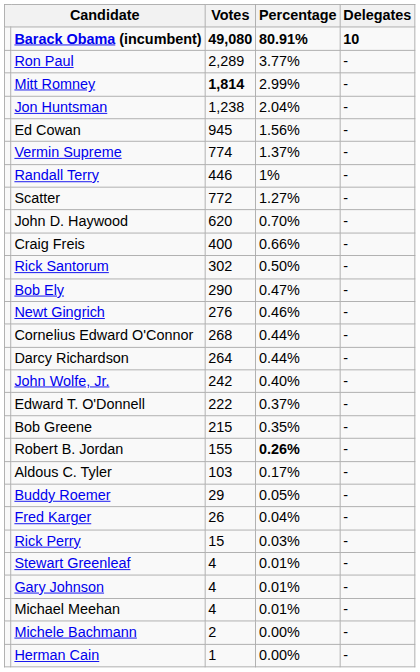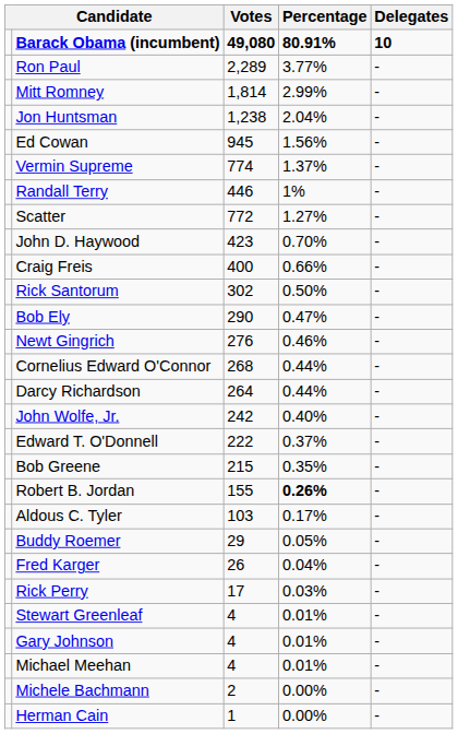 <table class="wikitable sortable">
 <tr valign=bottom>
 <th colspan=2>Candidate</th>
 <th>Votes</th>
 <th>Percentage</th>
 <th>Delegates</th>
 </tr>
 <tr>
 <td></td>
 <td><strong><a href='#'>Barack Obama</a></strong> <strong>(incumbent)</strong></td>
 <td><strong>49,080</strong></td>
 <td><strong>80.91%</strong></td>
 <td><strong>10</strong></td>
 </tr>
 <tr>
 <td></td>
 <td><a href='#'>Ron Paul</a></td>
 <td>2,289</td>
 <td>3.77%</td>
 <td>-</td>
 </tr>
 <tr>
 <td></td>
 <td><a href='#'>Mitt Romney</a></td>
-<td><strong>1,814</strong></td>
+<td>1,814</td>
 <td>2.99%</td>
 <td>-</td>
 </tr>
 <tr>
 <td></td>
 <td><a href='#'>Jon Huntsman</a></td>
 <td>1,238</td>
 <td>2.04%</td>
 <td>-</td>
 </tr>
 <tr>
 <td></td>
 <td>Ed Cowan</td>
 <td>945</td>
 <td>1.56%</td>
 <td>-</td>
 </tr>
 <tr>
 <td></td>
 <td><a href='#'>Vermin Supreme</a></td>
 <td>774</td>
 <td>1.37%</td>
 <td>-</td>
 </tr>
 <tr>
 <td></td>
 <td><a href='#'>Randall Terry</a></td>
 <td>446</td>
 <td>1%</td>
 <td>-</td>
 </tr>
 <tr>
 <td></td>
 <td>Scatter</td>
 <td>772</td>
 <td>1.27%</td>
 <td>-</td>
 </tr>
 <tr>
 <td></td>
 <td>John D. Haywood</td>
-<td>620</td>
+<td>423</td>
 <td>0.70%</td>
 <td>-</td>
 </tr>
 <tr>
 <td></td>
 <td>Craig Freis</td>
 <td>400</td>
 <td>0.66%</td>
 <td>-</td>
 </tr>
 <tr>
 <td></td>
 <td><a href='#'>Rick Santorum</a></td>
 <td>302</td>
 <td>0.50%</td>
 <td>-</td>
 </tr>
 <tr>
 <td></td>
 <td><a href='#'>Bob Ely</a></td>
 <td>290</td>
 <td>0.47%</td>
 <td>-</td>
 </tr>
 <tr>
 <td></td>
 <td><a href='#'>Newt Gingrich</a></td>
 <td>276</td>
 <td>0.46%</td>
 <td>-</td>
 </tr>
 <tr>
 <td></td>
 <td>Cornelius Edward O'Connor</td>
 <td>268</td>
 <td>0.44%</td>
 <td>-</td>
 </tr>
 <tr>
 <td></td>
 <td>Darcy Richardson</td>
 <td>264</td>
 <td>0.44%</td>
 <td>-</td>
 </tr>
 <tr>
 <td></td>
 <td><a href='#'>John Wolfe, Jr.</a></td>
 <td>242</td>
 <td>0.40%</td>
 <td>-</td>
 </tr>
 <tr>
 <td></td>
 <td>Edward T. O'Donnell</td>
 <td>222</td>
 <td>0.37%</td>
 <td>-</td>
 </tr>
 <tr>
 <td></td>
 <td>Bob Greene</td>
 <td>215</td>
 <td>0.35%</td>
 <td>-</td>
 </tr>
 <tr>
 <td></td>
 <td>Robert B. Jordan</td>
 <td>155</td>
 <td><strong>0.26%</strong></td>
 <td>-</td>
 </tr>
 <tr>
 <td></td>
 <td>Aldous C. Tyler</td>
 <td>103</td>
 <td>0.17%</td>
 <td>-</td>
 </tr>
 <tr>
 <td></td>
 <td><a href='#'>Buddy Roemer</a></td>
 <td>29</td>
 <td>0.05%</td>
 <td>-</td>
 </tr>
 <tr>
 <td></td>
 <td><a href='#'>Fred Karger</a></td>
 <td>26</td>
 <td>0.04%</td>
 <td>-</td>
 </tr>
 <tr>
 <td></td>
 <td><a href='#'>Rick Perry</a></td>
-<td>15</td>
+<td>17</td>
 <td>0.03%</td>
 <td>-</td>
 </tr>
 <tr>
 <td></td>
 <td><a href='#'>Stewart Greenleaf</a></td>
 <td>4</td>
 <td>0.01%</td>
 <td>-</td>
 </tr>
 <tr>
 <td></td>
 <td><a href='#'>Gary Johnson</a></td>
 <td>4</td>
 <td>0.01%</td>
 <td>-</td>
 </tr>
 <tr>
 <td></td>
 <td>Michael Meehan</td>
 <td>4</td>
 <td>0.01%</td>
 <td>-</td>
 </tr>
 <tr>
 <td></td>
 <td><a href='#'>Michele Bachmann</a></td>
 <td>2</td>
 <td>0.00%</td>
 <td>-</td>
 </tr>
 <tr>
 <td></td>
 <td><a href='#'>Herman Cain</a></td>
 <td>1</td>
 <td>0.00%</td>
 <td>-</td>
 </tr>
 </table>
